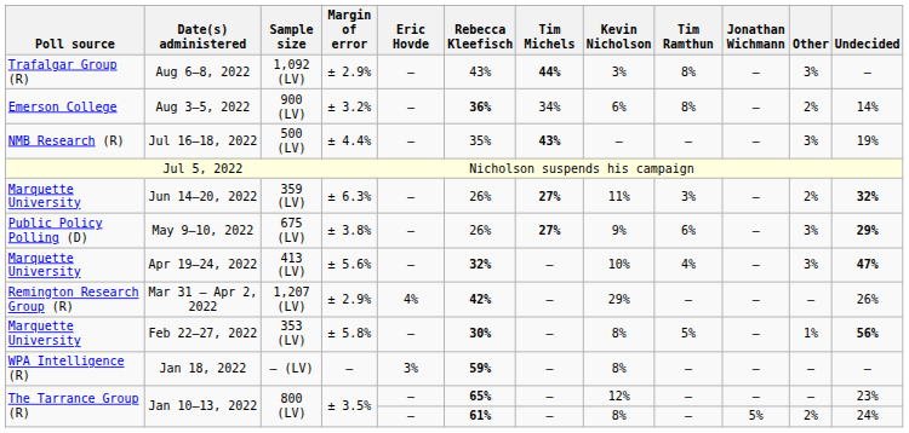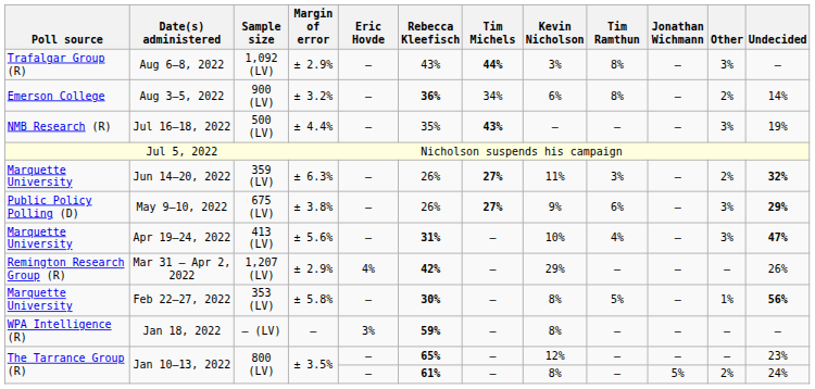 <table class="wikitable" style="font-size:90%;text-align:center;">
 <tr valign=bottom>
 <th>Poll source</th>
 <th>Date(s)<br>administered</th>
 <th>Sample<br>size</th>
 <th>Margin<br>of error</th>
 <th style="width:60px;">Eric<br>Hovde</th>
 <th style="width:60px;">Rebecca<br>Kleefisch</th>
 <th style="width:60px;">Tim<br>Michels</th>
 <th style="width:60px;">Kevin<br>Nicholson</th>
 <th style="width:60px;">Tim<br>Ramthun</th>
 <th style="width:60px;">Jonathan<br>Wichmann</th>
 <th>Other</th>
 <th>Undecided</th>
 </tr>
 <tr>
 <td style="text-align:left;"><a href='#'>Trafalgar Group</a> (R)</td>
 <td>Aug 6–8, 2022</td>
 <td>1,092 (LV)</td>
 <td>± 2.9%</td>
 <td>–</td>
 <td>43%</td>
 <td><strong>44%</strong></td>
 <td>3%</td>
 <td>8%</td>
 <td>–</td>
 <td>3%</td>
 <td>–</td>
 </tr>
 <tr>
 <td style="text-align:left;"><a href='#'>Emerson College</a></td>
 <td>Aug 3–5, 2022</td>
 <td>900 (LV)</td>
 <td>± 3.2%</td>
 <td>–</td>
 <td><strong>36%</strong></td>
 <td>34%</td>
 <td>6%</td>
 <td>8%</td>
 <td>–</td>
 <td>2%</td>
 <td>14%</td>
 </tr>
 <tr>
 <td style="text-align:left;"><a href='#'>NMB Research</a> (R)</td>
 <td>Jul 16–18, 2022</td>
 <td>500 (LV)</td>
 <td>± 4.4%</td>
 <td>–</td>
 <td>35%</td>
 <td><strong>43%</strong></td>
 <td>–</td>
 <td>–</td>
 <td>–</td>
 <td>3%</td>
 <td>19%</td>
 </tr>
 <tr>
 <td style="border-right-style:hidden; background:lightyellow;"></td>
 <td style="border-right-style:hidden; background:lightyellow;">Jul 5, 2022</td>
 <td colspan="17" style="background:lightyellow;">Nicholson suspends his campaign</td>
 </tr>
 <tr>
 <td style="text-align:left;"><a href='#'>Marquette University</a></td>
 <td>Jun 14–20, 2022</td>
 <td>359 (LV)</td>
 <td>± 6.3%</td>
 <td>–</td>
 <td>26%</td>
 <td><strong>27%</strong></td>
 <td>11%</td>
 <td>3%</td>
 <td>–</td>
 <td>2%</td>
 <td><strong>32%</strong></td>
 </tr>
 <tr>
 <td style="text-align:left;"><a href='#'>Public Policy Polling</a> (D)</td>
 <td>May 9–10, 2022</td>
 <td>675 (LV)</td>
 <td>± 3.8%</td>
 <td>–</td>
 <td>26%</td>
 <td><strong>27%</strong></td>
 <td>9%</td>
 <td>6%</td>
 <td>–</td>
 <td>3%</td>
 <td><strong>29%</strong></td>
 </tr>
 <tr>
 <td style="text-align:left;"><a href='#'>Marquette University</a></td>
 <td>Apr 19–24, 2022</td>
 <td>413 (LV)</td>
 <td>± 5.6%</td>
 <td>–</td>
-<td><strong>32%</strong></td>
+<td><strong>31%</strong></td>
 <td>–</td>
 <td>10%</td>
 <td>4%</td>
 <td>–</td>
 <td>3%</td>
 <td><strong>47%</strong></td>
 </tr>
 <tr>
 <td style="text-align:left;"><a href='#'>Remington Research Group</a> (R)</td>
 <td>Mar 31 – Apr 2, 2022</td>
 <td>1,207 (LV)</td>
 <td>± 2.9%</td>
 <td>4%</td>
 <td><strong>42%</strong></td>
 <td>–</td>
 <td>29%</td>
 <td>–</td>
 <td>–</td>
 <td>–</td>
 <td>26%</td>
 </tr>
 <tr>
 <td style="text-align:left;"><a href='#'>Marquette University</a></td>
 <td>Feb 22–27, 2022</td>
 <td>353 (LV)</td>
 <td>± 5.8%</td>
 <td>–</td>
 <td><strong>30%</strong></td>
 <td>–</td>
 <td>8%</td>
 <td>5%</td>
 <td>–</td>
 <td>1%</td>
 <td><strong>56%</strong></td>
 </tr>
 <tr>
 <td style="text-align:left;"><a href='#'>WPA Intelligence</a> (R)</td>
 <td>Jan 18, 2022</td>
 <td>– (LV)</td>
 <td>–</td>
 <td>3%</td>
 <td><strong>59%</strong></td>
 <td>–</td>
 <td>8%</td>
 <td>–</td>
 <td>–</td>
 <td>–</td>
 <td>–</td>
 </tr>
 <tr>
 <td style="text-align:left;" rowspan="2"><a href='#'>The Tarrance Group</a> (R)</td>
 <td rowspan="2">Jan 10–13, 2022</td>
 <td rowspan="2">800 (LV)</td>
 <td rowspan="2">± 3.5%</td>
 <td>–</td>
 <td><strong>65%</strong></td>
 <td>–</td>
 <td>12%</td>
 <td>–</td>
 <td>–</td>
 <td>–</td>
 <td>23%</td>
 </tr>
 <tr>
 <td>–</td>
 <td><strong>61%</strong></td>
 <td>–</td>
 <td>8%</td>
 <td>–</td>
 <td>5%</td>
 <td>2%</td>
 <td>24%</td>
 </tr>
 </table>
